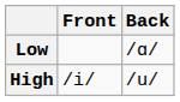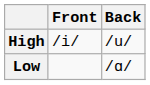 <table class="wikitable">
 <tr>
 <th></th>
 <th>Front</th>
 <th>Back</th>
 </tr>
 <tr>
+<th>High</th>
+<td>/i/</td>
+<td>/u/</td>
+</tr>
+<tr>
 <th>Low</th>
 <td></td>
 <td>/ɑ/</td>
 </tr>
-<tr>
-<th>High</th>
-<td>/i/</td>
-<td>/u/</td>
-</tr>
 </table>
